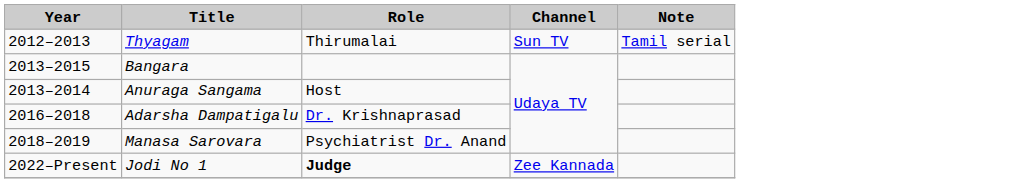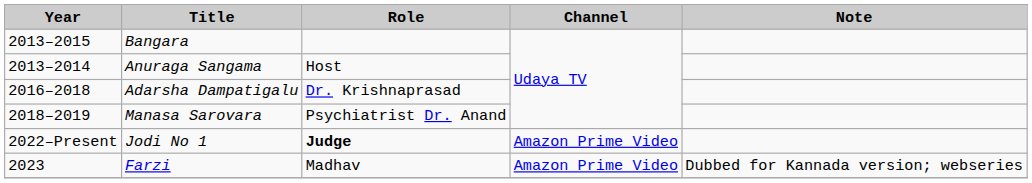 <table class="wikitable">
 <tr>
 <th style="background:#ccc;">Year</th>
 <th style="background:#ccc;">Title</th>
 <th style="background:#ccc;">Role</th>
 <th style="background:#ccc;">Channel</th>
 <th style="background:#ccc;">Note</th>
-</tr>
-<tr>
-<td>2012–2013</td>
-<td><em><a href='#'>Thyagam</a></em></td>
-<td>Thirumalai</td>
-<td><a href='#'>Sun TV</a></td>
-<td><a href='#'>Tamil</a> serial</td>
 </tr>
 <tr>
 <td>2013–2015</td>
 <td><em>Bangara</em></td>
 <td></td>
 <td rowspan=4><a href='#'>Udaya TV</a></td>
 <td></td>
 </tr>
 <tr>
 <td>2013–2014</td>
 <td><em>Anuraga Sangama</em></td>
 <td>Host</td>
 <td></td>
 </tr>
 <tr>
 <td>2016–2018</td>
 <td><em>Adarsha Dampatigalu</em></td>
 <td><a href='#'>Dr.</a> Krishnaprasad</td>
 <td></td>
 </tr>
 <tr>
 <td>2018–2019</td>
 <td><em>Manasa Sarovara</em></td>
 <td>Psychiatrist <a href='#'>Dr.</a> Anand</td>
 <td></td>
 </tr>
 <tr>
 <td>2022–Present</td>
 <td><em>Jodi No 1</em></td>
 <td><strong>Judge</strong></td>
-<td><a href='#'>Zee Kannada</a></td>
+<td><a href='#'>Amazon Prime Video</a></td>
 <td></td>
+</tr>
+<tr>
+<td>2023</td>
+<td><em><a href='#'>Farzi</a></em></td>
+<td>Madhav</td>
+<td><a href='#'>Amazon Prime Video</a></td>
+<td>Dubbed for Kannada version; webseries</td>
 </tr>
 <tr>
 </tr>
 </table>
